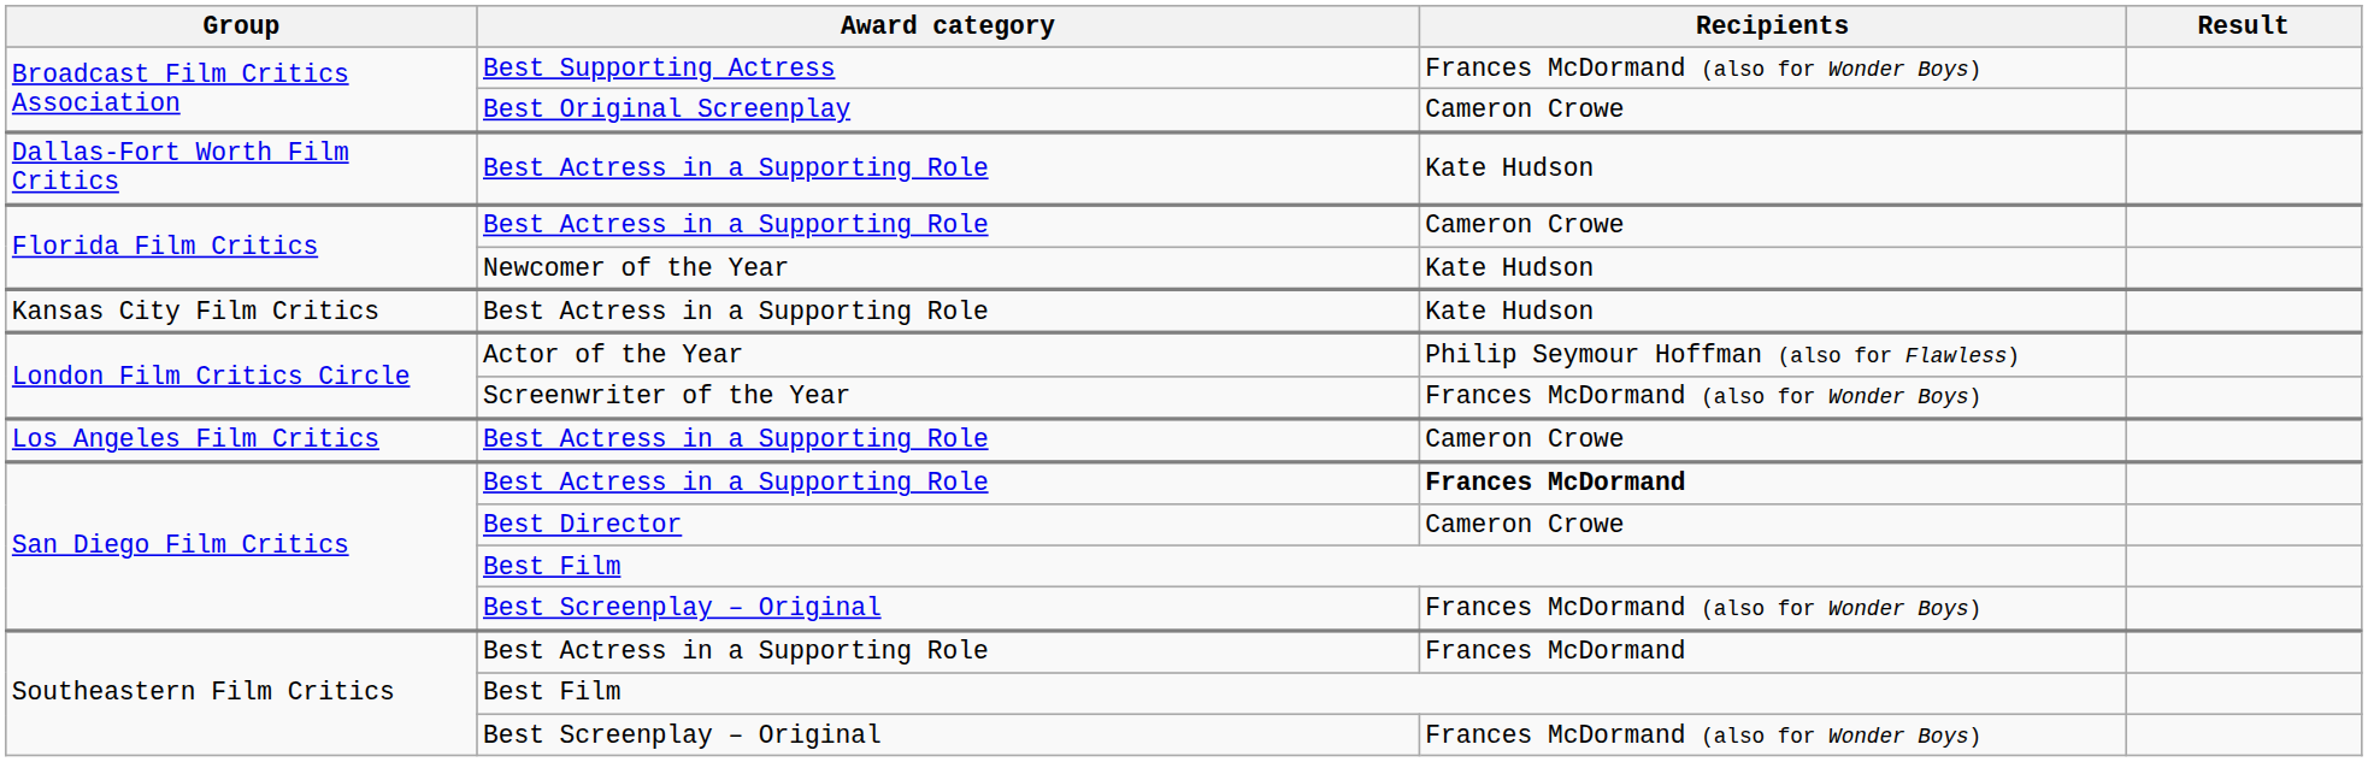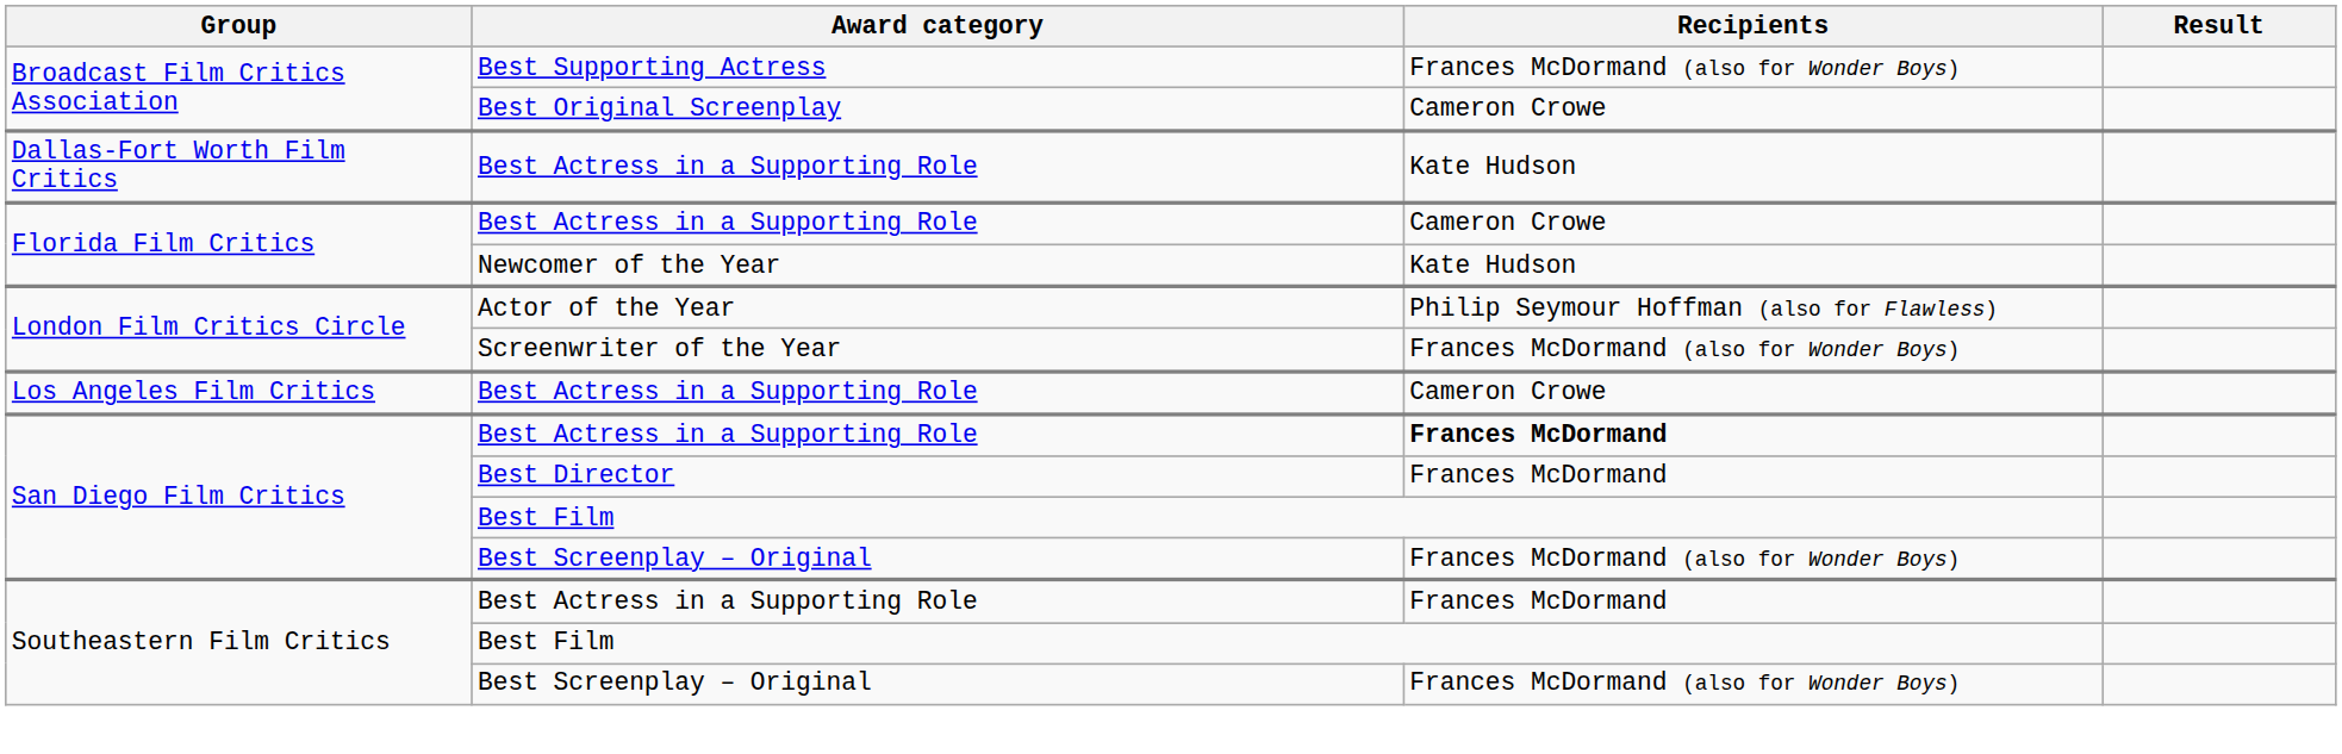 <table class="wikitable" width="95%" cellpadding="5">
 <tr>
 <th width="20%">Group</th>
 <th width="40%">Award category</th>
 <th width="30%">Recipients</th>
 <th width="10%">Result</th>
 </tr>
 <tr>
 <td rowspan=2><a href='#'>Broadcast Film Critics Association</a></td>
 <td><a href='#'>Best Supporting Actress</a></td>
 <td>Frances McDormand <small>(also for <em>Wonder Boys</em>)</small></td>
 <td></td>
 </tr>
 <tr>
 <td><a href='#'>Best Original Screenplay</a></td>
 <td>Cameron Crowe</td>
 <td></td>
 </tr>
 <tr style="border-top:2px solid gray;">
 <td><a href='#'>Dallas-Fort Worth Film Critics</a></td>
 <td><a href='#'>Best Actress in a Supporting Role</a></td>
 <td>Kate Hudson</td>
 <td></td>
 </tr>
 <tr style="border-top:2px solid gray;">
 <td rowspan=2><a href='#'>Florida Film Critics</a></td>
 <td><a href='#'>Best Actress in a Supporting Role</a></td>
 <td>Cameron Crowe</td>
 <td></td>
 </tr>
 <tr>
 <td>Newcomer of the Year</td>
 <td>Kate Hudson</td>
 <td></td>
 </tr>
 <tr style="border-top:2px solid gray;">
-<td>Kansas City Film Critics</td>
-<td>Best Actress in a Supporting Role</td>
-<td>Kate Hudson</td>
-<td></td>
-</tr>
-<tr style="border-top:2px solid gray;">
 <td rowspan=2><a href='#'>London Film Critics Circle</a></td>
 <td>Actor of the Year</td>
 <td>Philip Seymour Hoffman <small>(also for <em>Flawless</em>)</small></td>
 <td></td>
 </tr>
 <tr>
 <td>Screenwriter of the Year</td>
 <td>Frances McDormand <small>(also for <em>Wonder Boys</em>)</small></td>
 <td></td>
 </tr>
 <tr style="border-top:2px solid gray;">
 <td><a href='#'>Los Angeles Film Critics</a></td>
 <td><a href='#'>Best Actress in a Supporting Role</a></td>
 <td>Cameron Crowe</td>
 <td></td>
 </tr>
 <tr style="border-top:2px solid gray;">
 <td rowspan=4><a href='#'>San Diego Film Critics</a></td>
 <td><a href='#'>Best Actress in a Supporting Role</a></td>
 <td><strong>Frances McDormand</strong></td>
 <td></td>
 </tr>
 <tr>
 <td><a href='#'>Best Director</a></td>
-<td>Cameron Crowe</td>
+<td>Frances McDormand</td>
 <td></td>
 </tr>
 <tr>
 <td colspan="2"><a href='#'>Best Film</a></td>
 <td></td>
 </tr>
 <tr>
 <td><a href='#'>Best Screenplay – Original</a></td>
 <td>Frances McDormand <small>(also for <em>Wonder Boys</em>)</small></td>
 <td></td>
 </tr>
 <tr style="border-top:2px solid gray;">
 <td rowspan=3>Southeastern Film Critics</td>
 <td>Best Actress in a Supporting Role</td>
 <td>Frances McDormand</td>
 <td></td>
 </tr>
 <tr>
 <td colspan="2">Best Film</td>
 <td></td>
 </tr>
 <tr>
 <td>Best Screenplay – Original</td>
 <td>Frances McDormand <small>(also for <em>Wonder Boys</em>)</small></td>
 <td></td>
 </tr>
 </table>
